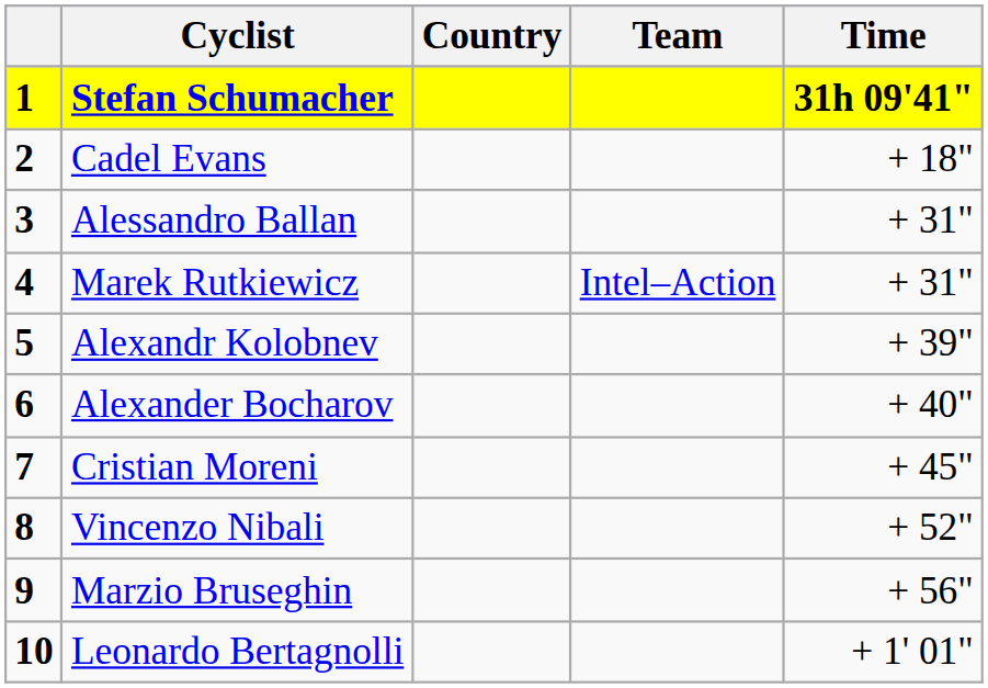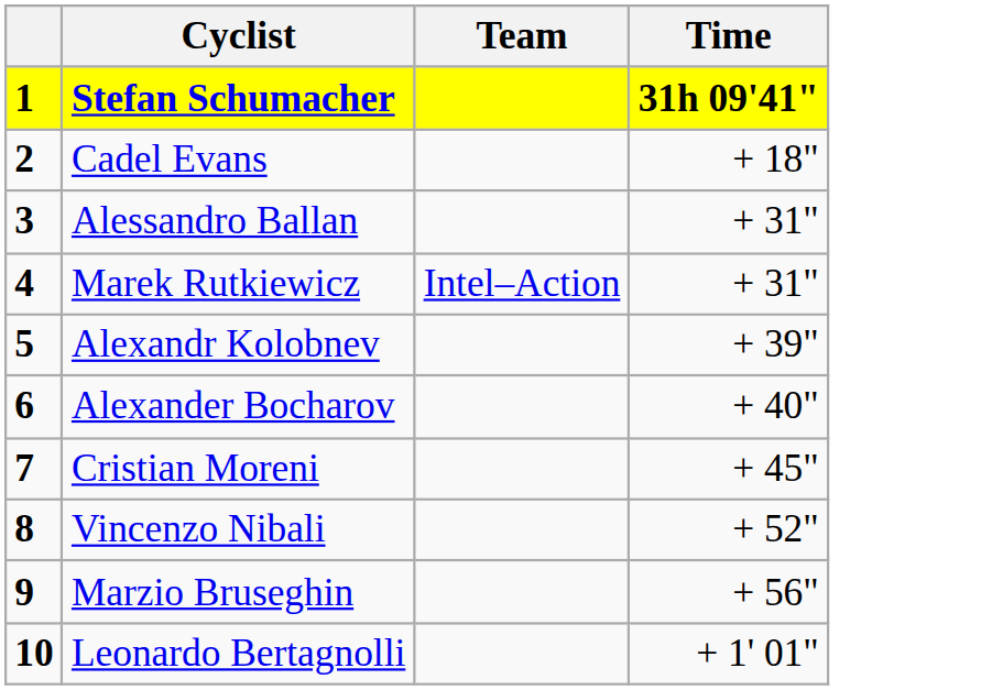 <table class="wikitable">
 <tr style="background:#ccccff;">
 <th></th>
 <th>Cyclist</th>
-<th>Country</th>
 <th>Team</th>
 <th>Time</th>
 </tr>
 <tr bgcolor="yellow">
 <td><strong>1</strong></td>
 <td><strong><a href='#'>Stefan Schumacher</a></strong></td>
 <td><strong></strong></td>
-<td><strong></strong></td>
 <td align=right><strong>31h 09'41"</strong></td>
 </tr>
 <tr>
 <td><strong>2</strong></td>
 <td><a href='#'>Cadel Evans</a></td>
-<td></td>
 <td></td>
 <td align=right>+ 18"</td>
 </tr>
 <tr>
 <td><strong>3</strong></td>
 <td><a href='#'>Alessandro Ballan</a></td>
 <td></td>
-<td></td>
 <td align=right>+ 31"</td>
 </tr>
 <tr>
 <td><strong>4</strong></td>
 <td><a href='#'>Marek Rutkiewicz</a></td>
-<td></td>
 <td><a href='#'>Intel–Action</a></td>
 <td align=right>+ 31"</td>
 </tr>
 <tr>
 <td><strong>5</strong></td>
 <td><a href='#'>Alexandr Kolobnev</a></td>
 <td></td>
-<td></td>
 <td align=right>+ 39"</td>
 </tr>
 <tr>
 <td><strong>6</strong></td>
 <td><a href='#'>Alexander Bocharov</a></td>
-<td></td>
 <td></td>
 <td align=right>+ 40"</td>
 </tr>
 <tr>
 <td><strong>7</strong></td>
 <td><a href='#'>Cristian Moreni</a></td>
 <td></td>
-<td></td>
 <td align=right>+ 45"</td>
 </tr>
 <tr>
 <td><strong>8</strong></td>
 <td><a href='#'>Vincenzo Nibali</a></td>
-<td></td>
 <td></td>
 <td align=right>+ 52"</td>
 </tr>
 <tr>
 <td><strong>9</strong></td>
 <td><a href='#'>Marzio Bruseghin</a></td>
 <td></td>
-<td></td>
 <td align=right>+ 56"</td>
 </tr>
 <tr>
 <td><strong>10</strong></td>
 <td><a href='#'>Leonardo Bertagnolli</a></td>
 <td></td>
-<td></td>
 <td align=right>+ 1' 01"</td>
 </tr>
 </table>
